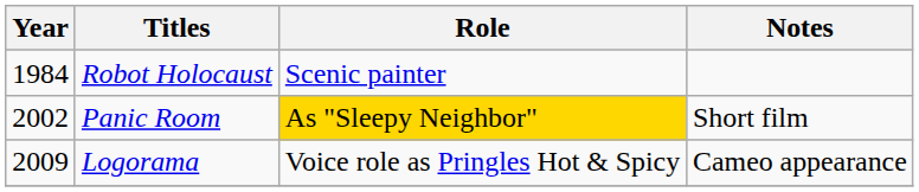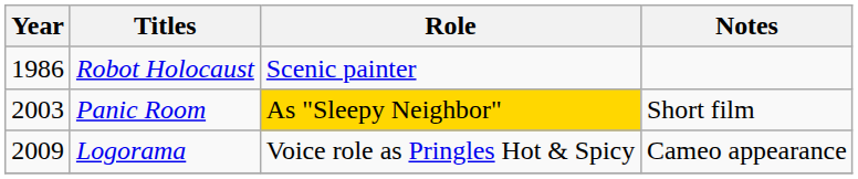 <table class="wikitable plainrowheaders">
 <tr>
 <th>Year</th>
 <th>Titles</th>
 <th>Role</th>
 <th>Notes</th>
 </tr>
 <tr>
-<td>1984</td>
+<td>1986</td>
 <td><em><a href='#'>Robot Holocaust</a></em></td>
 <td><a href='#'>Scenic painter</a></td>
 <td></td>
 </tr>
 <tr>
-<td>2002</td>
+<td>2003</td>
 <td><em><a href='#'>Panic Room</a></em></td>
 <td style="background: gold;">As "Sleepy Neighbor"</td>
 <td>Short film</td>
 </tr>
 <tr>
 <td>2009</td>
 <td><em><a href='#'>Logorama</a></em></td>
 <td>Voice role as <a href='#'>Pringles</a> Hot & Spicy</td>
 <td>Cameo appearance</td>
 </tr>
 <tr>
 </tr>
 </table>
